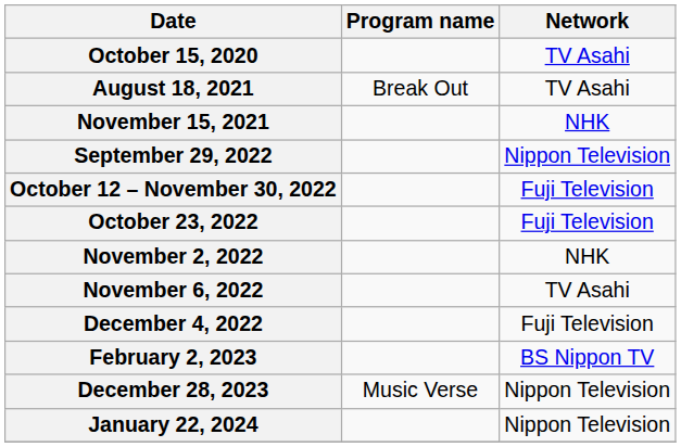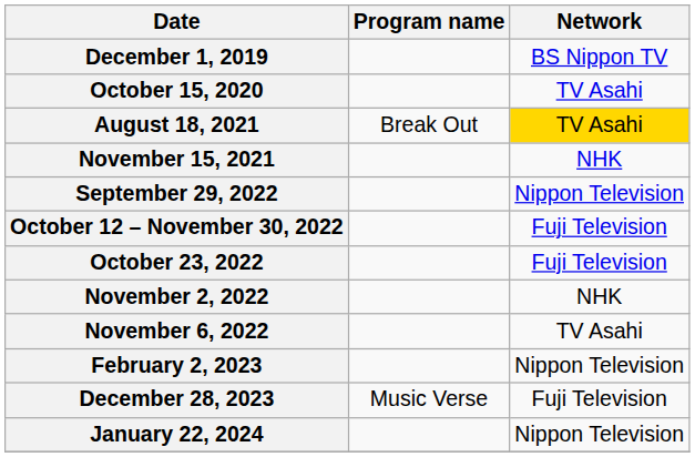 <table class="wikitable plainrowheaders" style="text-align:center;">
 <tr>
 <th>Date</th>
 <th>Program name</th>
 <th>Network</th>
+</tr>
+<tr>
+<th>December 1, 2019</th>
+<td></td>
+<td><a href='#'>BS Nippon TV</a></td>
 </tr>
 <tr>
 <th>October 15, 2020</th>
 <td></td>
 <td><a href='#'>TV Asahi</a></td>
 </tr>
 <tr>
 <th>August 18, 2021</th>
 <td>Break Out</td>
-<td>TV Asahi</td>
+<td style="background: gold;">TV Asahi</td>
 </tr>
 <tr>
 <th>November 15, 2021</th>
 <td></td>
 <td><a href='#'>NHK</a></td>
 </tr>
 <tr>
 <th>September 29, 2022</th>
 <td></td>
 <td><a href='#'>Nippon Television</a></td>
 </tr>
 <tr>
 <th>October 12 – November 30, 2022</th>
 <td></td>
 <td><a href='#'>Fuji Television</a></td>
 </tr>
 <tr>
 <th>October 23, 2022</th>
 <td></td>
 <td><a href='#'>Fuji Television</a></td>
 </tr>
 <tr>
 <th>November 2, 2022</th>
 <td></td>
 <td>NHK</td>
 </tr>
 <tr>
 <th>November 6, 2022</th>
 <td></td>
 <td>TV Asahi</td>
 </tr>
 <tr>
-<th>December 4, 2022</th>
-<td></td>
-<td>Fuji Television</td>
-</tr>
-<tr>
 <th>February 2, 2023</th>
 <td></td>
-<td><a href='#'>BS Nippon TV</a></td>
+<td>Nippon Television</td>
 </tr>
 <tr>
 <th>December 28, 2023</th>
 <td>Music Verse</td>
-<td>Nippon Television</td>
+<td>Fuji Television</td>
 </tr>
 <tr>
 <th>January 22, 2024</th>
 <td></td>
 <td>Nippon Television</td>
 </tr>
 <tr>
 </tr>
 </table>
